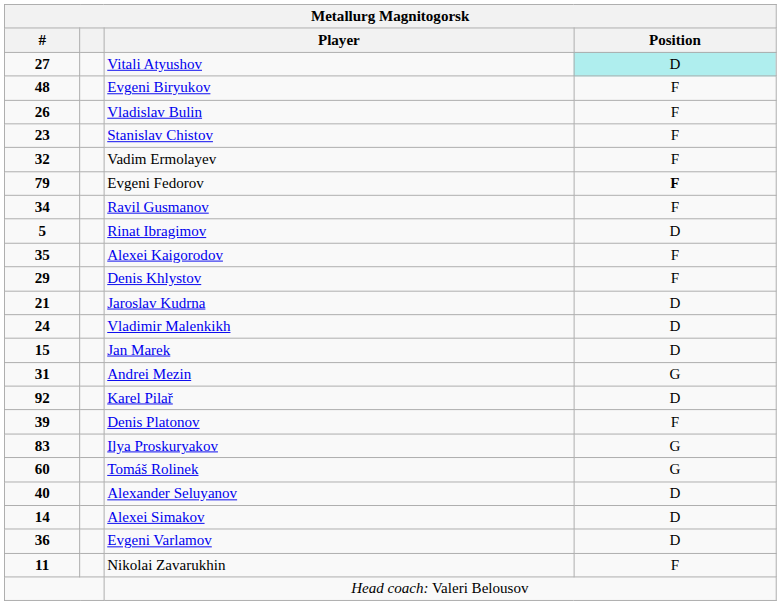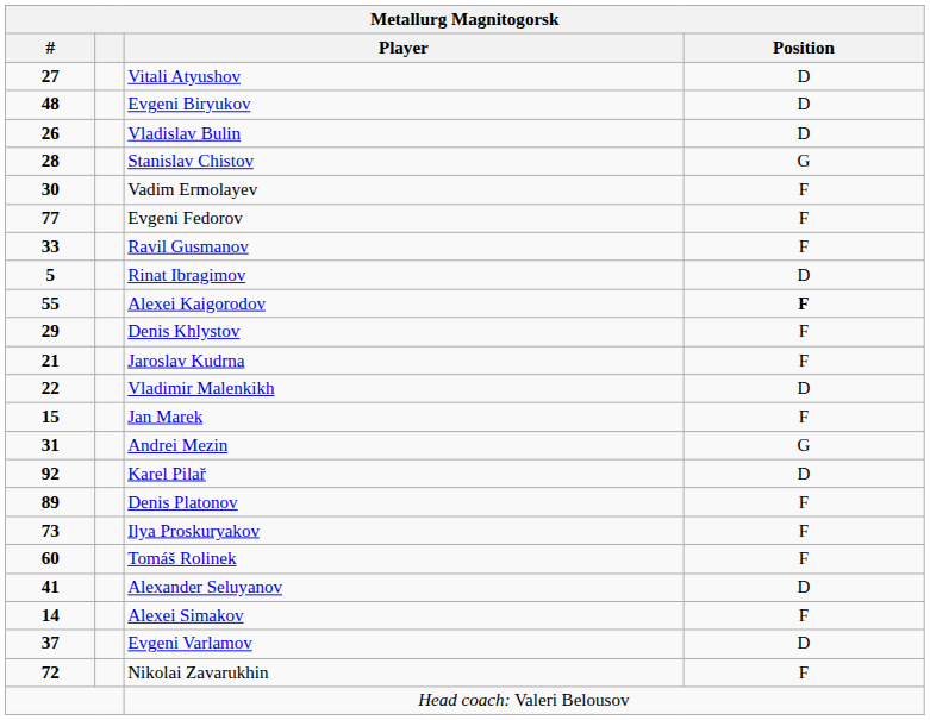 <table width="65%" class="wikitable" style="text-align:center">
 <tr>
 <th colspan=4>Metallurg Magnitogorsk</th>
 </tr>
 <tr>
 <th>#</th>
 <th></th>
 <th>Player</th>
 <th>Position</th>
 </tr>
 <tr>
 <td><strong>27</strong></td>
 <td></td>
 <td align=left><a href='#'>Vitali Atyushov</a></td>
-<td style="background: paleturquoise;">D</td>
+<td>D</td>
 </tr>
 <tr>
 <td><strong>48</strong></td>
 <td></td>
 <td align=left><a href='#'>Evgeni Biryukov</a></td>
-<td>F</td>
+<td>D</td>
 </tr>
 <tr>
 <td><strong>26</strong></td>
 <td></td>
 <td align=left><a href='#'>Vladislav Bulin</a></td>
-<td>F</td>
+<td>D</td>
 </tr>
 <tr>
-<td><strong>23</strong></td>
+<td><strong>28</strong></td>
 <td></td>
 <td align=left><a href='#'>Stanislav Chistov</a></td>
-<td>F</td>
+<td>G</td>
 </tr>
 <tr>
-<td><strong>32</strong></td>
+<td><strong>30</strong></td>
 <td></td>
 <td align=left>Vadim Ermolayev</td>
 <td>F</td>
 </tr>
 <tr>
-<td><strong>79</strong></td>
+<td><strong>77</strong></td>
 <td></td>
 <td align=left>Evgeni Fedorov</td>
-<td><strong>F</strong></td>
+<td>F</td>
 </tr>
 <tr>
-<td><strong>34</strong></td>
+<td><strong>33</strong></td>
 <td></td>
 <td align=left><a href='#'>Ravil Gusmanov</a></td>
 <td>F</td>
 </tr>
 <tr>
 <td><strong>5</strong></td>
 <td></td>
 <td align=left><a href='#'>Rinat Ibragimov</a></td>
 <td>D</td>
 </tr>
 <tr>
-<td><strong>35</strong></td>
+<td><strong>55</strong></td>
 <td></td>
 <td align=left><a href='#'>Alexei Kaigorodov</a></td>
-<td>F</td>
+<td><strong>F</strong></td>
 </tr>
 <tr>
 <td><strong>29</strong></td>
 <td></td>
 <td align=left><a href='#'>Denis Khlystov</a></td>
 <td>F</td>
 </tr>
 <tr>
 <td><strong>21</strong></td>
 <td></td>
 <td align=left><a href='#'>Jaroslav Kudrna</a></td>
-<td>D</td>
+<td>F</td>
 </tr>
 <tr>
-<td><strong>24</strong></td>
+<td><strong>22</strong></td>
 <td></td>
 <td align=left><a href='#'>Vladimir Malenkikh</a></td>
 <td>D</td>
 </tr>
 <tr>
 <td><strong>15</strong></td>
 <td></td>
 <td align=left><a href='#'>Jan Marek</a></td>
-<td>D</td>
+<td>F</td>
 </tr>
 <tr>
 <td><strong>31</strong></td>
 <td></td>
 <td align=left><a href='#'>Andrei Mezin</a></td>
 <td>G</td>
 </tr>
 <tr>
 <td><strong>92</strong></td>
 <td></td>
 <td align=left><a href='#'>Karel Pilař</a></td>
 <td>D</td>
 </tr>
 <tr>
-<td><strong>39</strong></td>
+<td><strong>89</strong></td>
 <td></td>
 <td align=left><a href='#'>Denis Platonov</a></td>
 <td>F</td>
 </tr>
 <tr>
-<td><strong>83</strong></td>
+<td><strong>73</strong></td>
 <td></td>
 <td align=left><a href='#'>Ilya Proskuryakov</a></td>
-<td>G</td>
+<td>F</td>
 </tr>
 <tr>
 <td><strong>60</strong></td>
 <td></td>
 <td align=left><a href='#'>Tomáš Rolinek</a></td>
-<td>G</td>
+<td>F</td>
 </tr>
 <tr>
-<td><strong>40</strong></td>
+<td><strong>41</strong></td>
 <td></td>
 <td align=left><a href='#'>Alexander Seluyanov</a></td>
 <td>D</td>
 </tr>
 <tr>
 <td><strong>14</strong></td>
 <td></td>
 <td align=left><a href='#'>Alexei Simakov</a></td>
-<td>D</td>
+<td>F</td>
 </tr>
 <tr>
-<td><strong>36</strong></td>
+<td><strong>37</strong></td>
 <td></td>
 <td align=left><a href='#'>Evgeni Varlamov</a></td>
 <td>D</td>
 </tr>
 <tr>
-<td><strong>11</strong></td>
+<td><strong>72</strong></td>
 <td></td>
 <td align=left>Nikolai Zavarukhin</td>
 <td>F</td>
 </tr>
 <tr>
 <td colspan=2 align=right></td>
 <td colspan=3><em>Head coach:</em> Valeri Belousov</td>
 </tr>
 </table>
